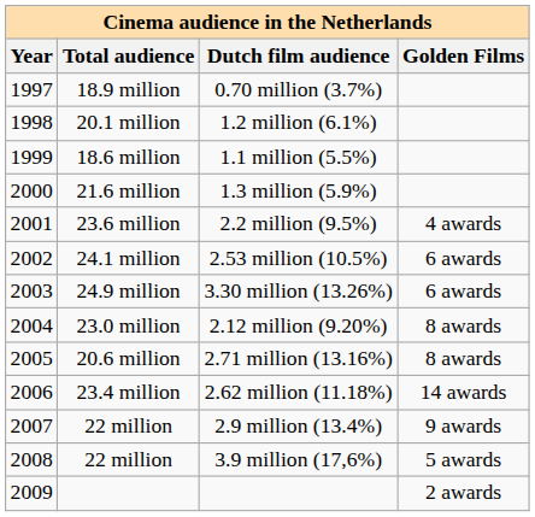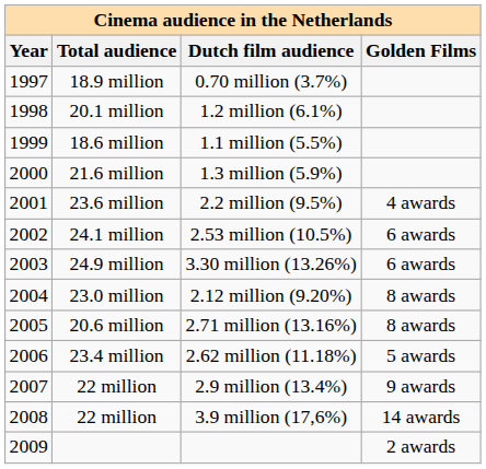 <table class="wikitable" style="text-align: center;" |>
 <tr>
 <th colspan="5" style="background: #ffdead;">Cinema audience in the Netherlands</th>
 </tr>
 <tr>
 <th>Year</th>
 <th>Total audience</th>
 <th>Dutch film audience</th>
 <th>Golden Films</th>
 </tr>
 <tr>
 <td>1997</td>
 <td>18.9 million</td>
 <td>0.70 million (3.7%)</td>
 <td></td>
 </tr>
 <tr>
 <td>1998</td>
 <td>20.1 million</td>
 <td>1.2 million (6.1%)</td>
 <td></td>
 </tr>
 <tr>
 <td>1999</td>
 <td>18.6 million</td>
 <td>1.1 million (5.5%)</td>
 <td></td>
 </tr>
 <tr>
 <td>2000</td>
 <td>21.6 million</td>
 <td>1.3 million (5.9%)</td>
 <td></td>
 </tr>
 <tr>
 <td>2001</td>
 <td>23.6 million</td>
 <td>2.2 million (9.5%)</td>
 <td>4 awards</td>
 </tr>
 <tr>
 <td>2002</td>
 <td>24.1 million</td>
 <td>2.53 million (10.5%)</td>
 <td>6 awards</td>
 </tr>
 <tr>
 <td>2003</td>
 <td>24.9 million</td>
 <td>3.30 million (13.26%)</td>
 <td>6 awards</td>
 </tr>
 <tr>
 <td>2004</td>
 <td>23.0 million</td>
 <td>2.12 million (9.20%)</td>
 <td>8 awards</td>
 </tr>
 <tr>
 <td>2005</td>
 <td>20.6 million</td>
 <td>2.71 million (13.16%)</td>
 <td>8 awards</td>
 </tr>
 <tr>
 <td>2006</td>
 <td>23.4 million</td>
 <td>2.62 million (11.18%)</td>
-<td>14 awards</td>
+<td>5 awards</td>
 </tr>
 <tr>
 <td>2007</td>
 <td>22 million</td>
 <td>2.9 million (13.4%)</td>
 <td>9 awards</td>
 </tr>
 <tr>
 <td>2008</td>
 <td>22 million</td>
 <td>3.9 million (17,6%)</td>
-<td>5 awards</td>
+<td>14 awards</td>
 </tr>
 <tr>
 <td>2009</td>
 <td></td>
 <td></td>
 <td>2 awards</td>
 </tr>
 </table>
